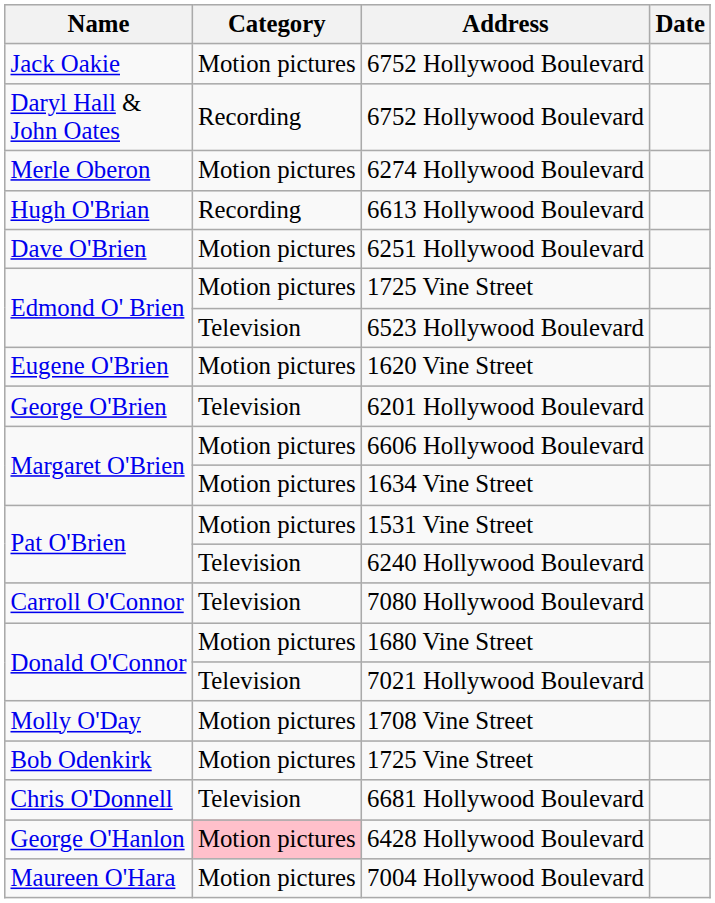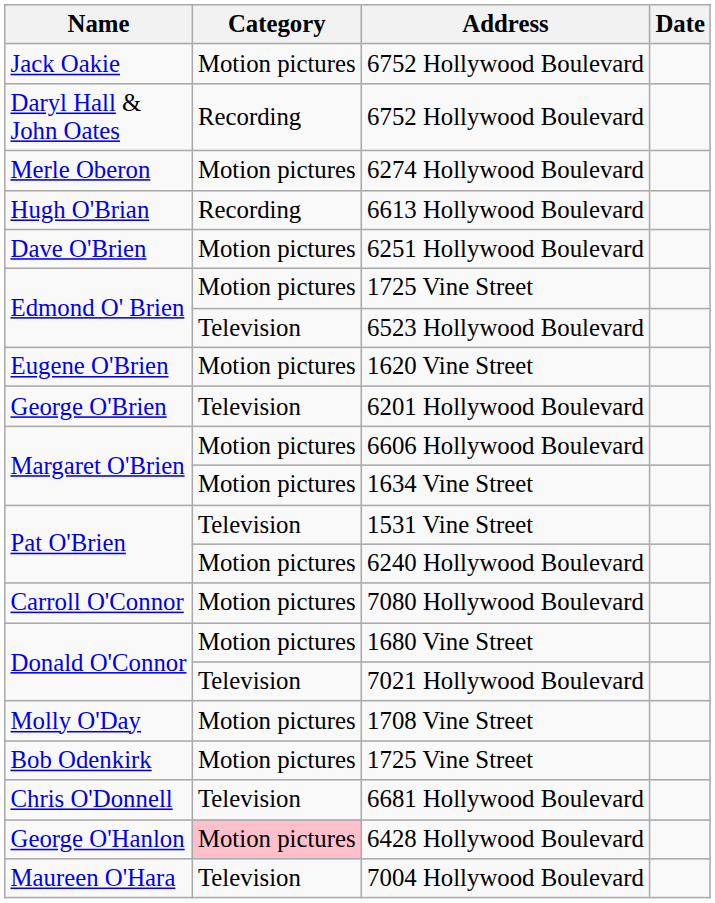 <table class="wikitable sortable" style="font-size: 100%;">
 <tr>
 <th>Name</th>
 <th>Category</th>
 <th>Address</th>
 <th>Date</th>
 </tr>
 <tr>
 <td><a href='#'>Jack Oakie</a></td>
 <td>Motion pictures</td>
 <td>6752 Hollywood Boulevard</td>
 <td></td>
 </tr>
 <tr>
 <td><a href='#'>Daryl Hall</a> &<br><a href='#'>John Oates</a></td>
 <td>Recording</td>
 <td>6752 Hollywood Boulevard</td>
 <td></td>
 </tr>
 <tr>
 <td><a href='#'>Merle Oberon</a></td>
 <td>Motion pictures</td>
 <td>6274 Hollywood Boulevard</td>
 <td></td>
 </tr>
 <tr>
 <td><a href='#'>Hugh O'Brian</a></td>
 <td>Recording</td>
 <td>6613 Hollywood Boulevard</td>
 <td></td>
 </tr>
 <tr>
 <td><a href='#'>Dave O'Brien</a></td>
 <td>Motion pictures</td>
 <td>6251 Hollywood Boulevard</td>
 <td></td>
 </tr>
 <tr>
 <td rowspan="2"><a href='#'>Edmond O' Brien</a></td>
 <td>Motion pictures</td>
 <td>1725 Vine Street</td>
 <td></td>
 </tr>
 <tr>
 <td>Television</td>
 <td>6523 Hollywood Boulevard</td>
 <td></td>
 </tr>
 <tr>
 <td><a href='#'>Eugene O'Brien</a></td>
 <td>Motion pictures</td>
 <td>1620 Vine Street</td>
 <td></td>
 </tr>
 <tr>
 <td><a href='#'>George O'Brien</a></td>
 <td>Television</td>
 <td>6201 Hollywood Boulevard</td>
 <td></td>
 </tr>
 <tr>
 <td rowspan="2"><a href='#'>Margaret O'Brien</a></td>
 <td>Motion pictures</td>
 <td>6606 Hollywood Boulevard</td>
 <td></td>
 </tr>
 <tr>
 <td>Motion pictures</td>
 <td>1634 Vine Street</td>
 <td></td>
 </tr>
 <tr>
 <td rowspan="2"><a href='#'>Pat O'Brien</a></td>
-<td>Motion pictures</td>
+<td>Television</td>
 <td>1531 Vine Street</td>
 <td></td>
 </tr>
 <tr>
-<td>Television</td>
+<td>Motion pictures</td>
 <td>6240 Hollywood Boulevard</td>
 <td></td>
 </tr>
 <tr>
 <td><a href='#'>Carroll O'Connor</a></td>
-<td>Television</td>
+<td>Motion pictures</td>
 <td>7080 Hollywood Boulevard</td>
 <td></td>
 </tr>
 <tr>
 <td rowspan="2"><a href='#'>Donald O'Connor</a></td>
 <td>Motion pictures</td>
 <td>1680 Vine Street</td>
 <td></td>
 </tr>
 <tr>
 <td>Television</td>
 <td>7021 Hollywood Boulevard</td>
 <td></td>
 </tr>
 <tr>
 <td><a href='#'>Molly O'Day</a></td>
 <td>Motion pictures</td>
 <td>1708 Vine Street</td>
 <td></td>
 </tr>
 <tr>
 <td><a href='#'>Bob Odenkirk</a></td>
 <td>Motion pictures</td>
 <td>1725 Vine Street</td>
 <td></td>
 </tr>
 <tr>
 <td><a href='#'>Chris O'Donnell</a></td>
 <td>Television</td>
 <td>6681 Hollywood Boulevard</td>
 <td></td>
 </tr>
 <tr>
 <td><a href='#'>George O'Hanlon</a></td>
 <td style="background: pink;">Motion pictures</td>
 <td>6428 Hollywood Boulevard</td>
 <td></td>
 </tr>
 <tr>
 <td><a href='#'>Maureen O'Hara</a></td>
-<td>Motion pictures</td>
+<td>Television</td>
 <td>7004 Hollywood Boulevard</td>
 <td></td>
 </tr>
 </table>
